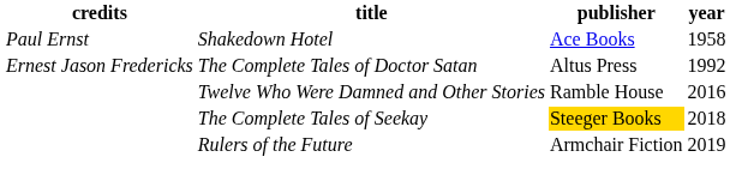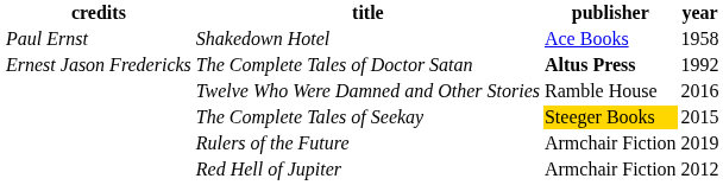 <table class="sortable">
 <tr>
 <th>credits</th>
 <th>title</th>
 <th>publisher</th>
 <th>year</th>
 </tr>
 <tr>
 <td><em>Paul Ernst</em></td>
 <td><em>Shakedown Hotel</em></td>
 <td><a href='#'>Ace Books</a></td>
 <td>1958</td>
 </tr>
 <tr>
 <td><em>Ernest Jason Fredericks</em></td>
 <td><em>The Complete Tales of Doctor Satan</em></td>
-<td>Altus Press</td>
+<td><strong>Altus Press</strong></td>
 <td>1992</td>
 </tr>
 <tr>
 <td></td>
 <td><em>Twelve Who Were Damned and Other Stories</em></td>
 <td>Ramble House</td>
 <td>2016</td>
 </tr>
 <tr>
 <td></td>
 <td><em>The Complete Tales of Seekay</em></td>
 <td style="background: gold;">Steeger Books</td>
-<td>2018</td>
+<td>2015</td>
 </tr>
 <tr>
 <td></td>
 <td><em>Rulers of the Future</em></td>
 <td>Armchair Fiction</td>
 <td>2019</td>
 </tr>
+<tr>
+<td></td>
+<td><em>Red Hell of Jupiter</em></td>
+<td>Armchair Fiction</td>
+<td>2012</td>
+</tr>
 </table>
